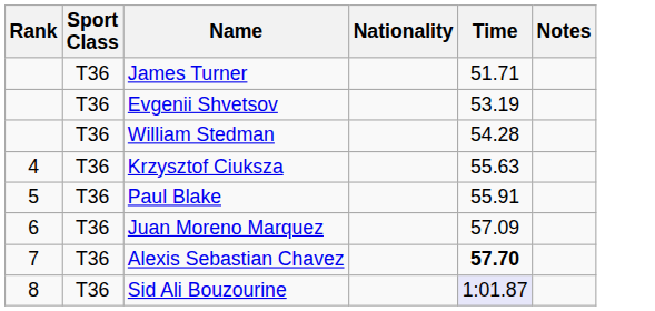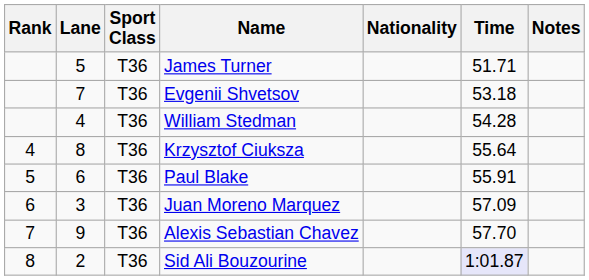 <table class="wikitable sortable" style="text-align:center">
 <tr>
 <th>Rank</th>
+<th>Lane</th>
 <th>Sport<br>Class</th>
 <th>Name</th>
 <th>Nationality</th>
 <th>Time</th>
 <th>Notes</th>
 </tr>
 <tr>
 <td></td>
+<td>5</td>
 <td>T36</td>
 <td align="left"><a href='#'>James Turner</a></td>
 <td align="left"></td>
 <td>51.71</td>
 <td></td>
 </tr>
 <tr>
 <td></td>
+<td>7</td>
 <td>T36</td>
 <td align="left"><a href='#'>Evgenii Shvetsov</a></td>
 <td align="left"></td>
-<td>53.19</td>
+<td>53.18</td>
 <td></td>
 </tr>
 <tr>
 <td></td>
+<td>4</td>
 <td>T36</td>
 <td align="left"><a href='#'>William Stedman</a></td>
 <td align="left"></td>
 <td>54.28</td>
 <td></td>
 </tr>
 <tr>
 <td>4</td>
+<td>8</td>
 <td>T36</td>
 <td align="left"><a href='#'>Krzysztof Ciuksza</a></td>
 <td align="left"></td>
-<td>55.63</td>
+<td>55.64</td>
 <td></td>
 </tr>
 <tr>
 <td>5</td>
+<td>6</td>
 <td>T36</td>
 <td align="left"><a href='#'>Paul Blake</a></td>
 <td align="left"></td>
 <td>55.91</td>
 <td></td>
 </tr>
 <tr>
 <td>6</td>
+<td>3</td>
 <td>T36</td>
 <td align="left"><a href='#'>Juan Moreno Marquez</a></td>
 <td align="left"></td>
 <td>57.09</td>
 <td></td>
 </tr>
 <tr>
 <td>7</td>
+<td>9</td>
 <td>T36</td>
 <td align="left"><a href='#'>Alexis Sebastian Chavez</a></td>
 <td align="left"></td>
-<td><strong>57.70</strong></td>
+<td>57.70</td>
 <td></td>
 </tr>
 <tr>
 <td>8</td>
+<td>2</td>
 <td>T36</td>
 <td align="left"><a href='#'>Sid Ali Bouzourine</a></td>
 <td align="left"></td>
 <td style="background: lavender;">1:01.87</td>
 <td></td>
 </tr>
 </table>
